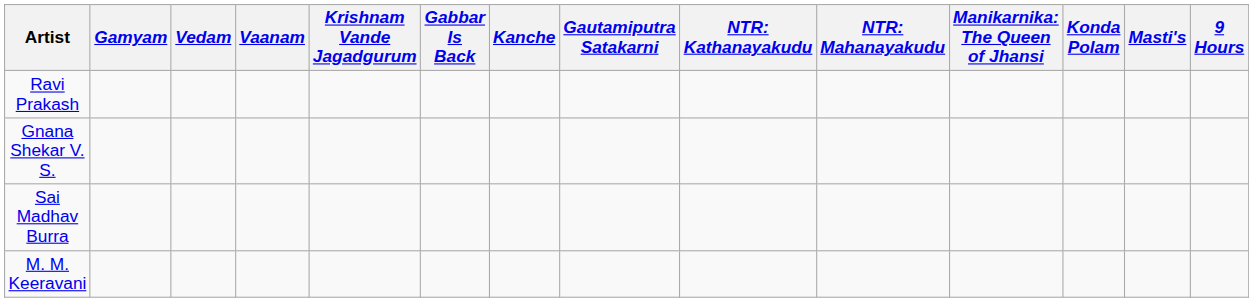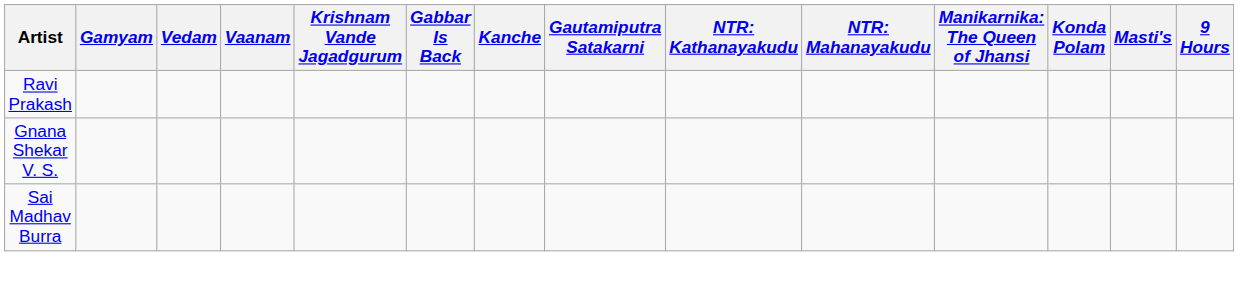 <table class="wikitable sortable" style="text-align:center";>
 <tr>
 <th scope="col">Artist</th>
 <th scope="col"><em><a href='#'>Gamyam</a></em></th>
 <th scope="col"><em><a href='#'>Vedam</a></em></th>
 <th scope="col"><em><a href='#'>Vaanam</a></em></th>
 <th scope="col"><em><a href='#'>Krishnam Vande Jagadgurum</a></em></th>
 <th scope="col"><em><a href='#'>Gabbar Is Back</a></em></th>
 <th scope="col"><em><a href='#'>Kanche</a></em></th>
 <th scope="col"><em><a href='#'>Gautamiputra Satakarni</a></em></th>
 <th scope="col"><em><a href='#'>NTR: Kathanayakudu</a></em></th>
 <th scope="col"><em><a href='#'>NTR: Mahanayakudu</a></em></th>
 <th scope="col"><em><a href='#'>Manikarnika: The Queen of Jhansi</a></em></th>
 <th scope="col"><em><a href='#'>Konda Polam</a></em></th>
 <th scope="col"><em><a href='#'>Masti's</a></em></th>
 <th scope="col"><em><a href='#'>9 Hours</a></em></th>
 </tr>
 <tr>
 <td><a href='#'>Ravi Prakash</a></td>
 <td></td>
 <td></td>
 <td></td>
 <td></td>
 <td></td>
 <td></td>
 <td></td>
 <td></td>
 <td></td>
 <td></td>
 <td></td>
 <td></td>
 <td></td>
 </tr>
 <tr>
 <td><a href='#'>Gnana Shekar V. S.</a></td>
 <td></td>
 <td></td>
 <td></td>
 <td></td>
 <td></td>
 <td></td>
 <td></td>
 <td></td>
 <td></td>
 <td></td>
 <td></td>
 <td></td>
 <td></td>
 </tr>
 <tr>
 <td><a href='#'>Sai Madhav Burra</a></td>
 <td></td>
 <td></td>
 <td></td>
 <td></td>
 <td></td>
 <td></td>
 <td></td>
 <td></td>
 <td></td>
 <td></td>
 <td></td>
 <td></td>
 <td></td>
 </tr>
-<tr>
-<td><a href='#'>M. M. Keeravani</a></td>
-<td></td>
-<td></td>
-<td></td>
-<td></td>
-<td></td>
-<td></td>
-<td></td>
-<td></td>
-<td></td>
-<td></td>
-<td></td>
-<td></td>
-<td></td>
-</tr>
 </table>
